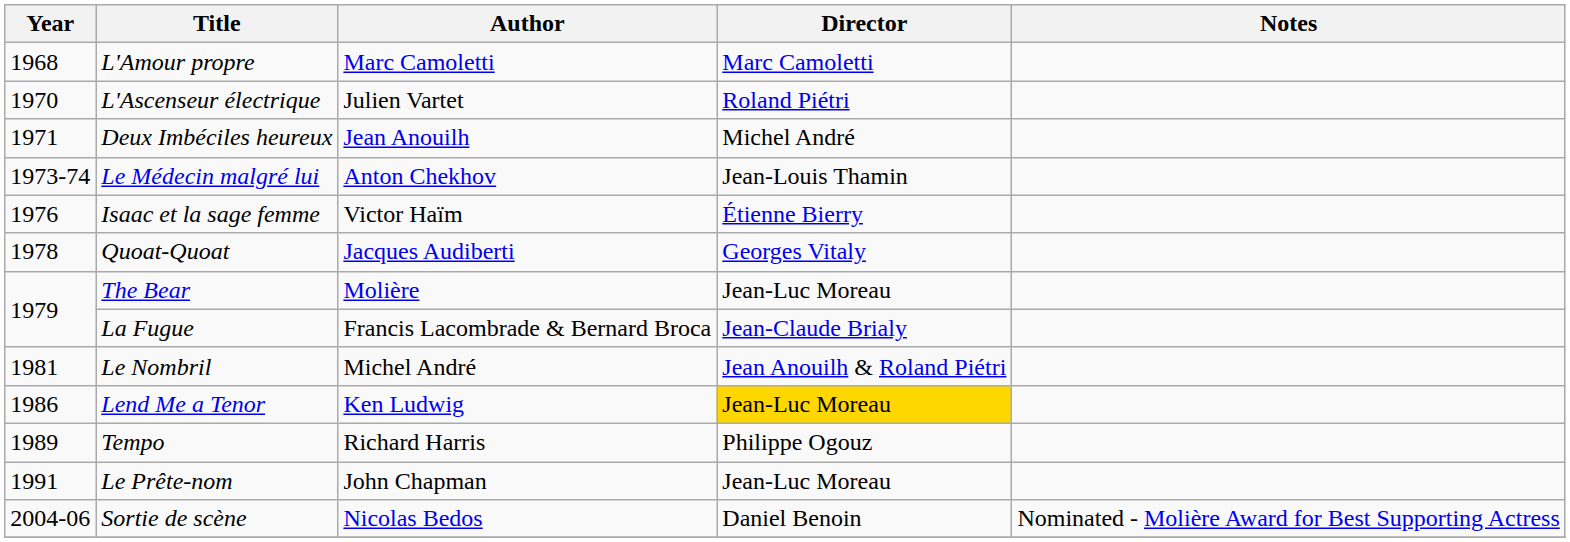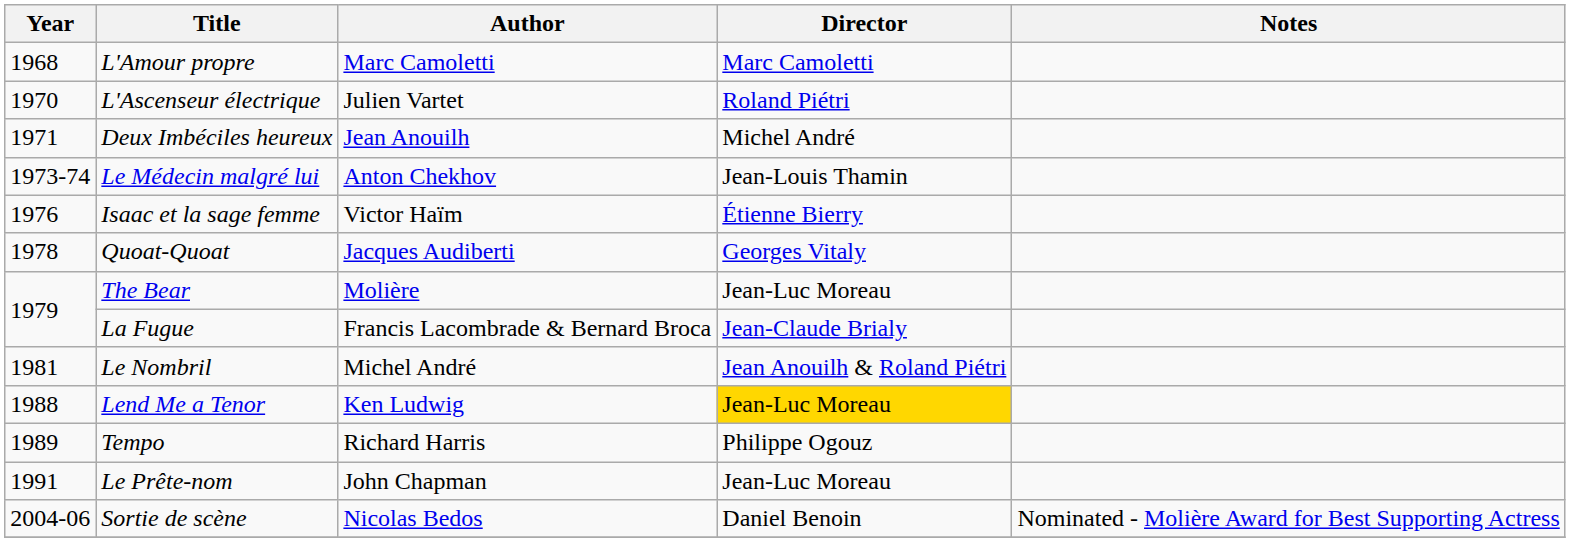 <table class="wikitable">
 <tr>
 <th>Year</th>
 <th>Title</th>
 <th>Author</th>
 <th>Director</th>
 <th>Notes</th>
 </tr>
 <tr>
 <td>1968</td>
 <td><em>L'Amour propre</em></td>
 <td><a href='#'>Marc Camoletti</a></td>
 <td><a href='#'>Marc Camoletti</a></td>
 <td></td>
 </tr>
 <tr>
 <td>1970</td>
 <td><em>L'Ascenseur électrique</em></td>
 <td>Julien Vartet</td>
 <td><a href='#'>Roland Piétri</a></td>
 <td></td>
 </tr>
 <tr>
 <td>1971</td>
 <td><em>Deux Imbéciles heureux</em></td>
 <td><a href='#'>Jean Anouilh</a></td>
 <td>Michel André</td>
 <td></td>
 </tr>
 <tr>
 <td>1973-74</td>
 <td><em><a href='#'>Le Médecin malgré lui</a></em></td>
 <td><a href='#'>Anton Chekhov</a></td>
 <td>Jean-Louis Thamin</td>
 <td></td>
 </tr>
 <tr>
 <td>1976</td>
 <td><em>Isaac et la sage femme</em></td>
 <td>Victor Haïm</td>
 <td><a href='#'>Étienne Bierry</a></td>
 <td></td>
 </tr>
 <tr>
 <td>1978</td>
 <td><em>Quoat-Quoat</em></td>
 <td><a href='#'>Jacques Audiberti</a></td>
 <td><a href='#'>Georges Vitaly</a></td>
 <td></td>
 </tr>
 <tr>
 <td rowspan=2>1979</td>
 <td><em><a href='#'>The Bear</a></em></td>
 <td><a href='#'>Molière</a></td>
 <td>Jean-Luc Moreau</td>
 <td></td>
 </tr>
 <tr>
 <td><em>La Fugue</em></td>
 <td>Francis Lacombrade & Bernard Broca</td>
 <td><a href='#'>Jean-Claude Brialy</a></td>
 <td></td>
 </tr>
 <tr>
 <td>1981</td>
 <td><em>Le Nombril</em></td>
 <td>Michel André</td>
 <td><a href='#'>Jean Anouilh</a> & <a href='#'>Roland Piétri</a></td>
 <td></td>
 </tr>
 <tr>
-<td>1986</td>
+<td>1988</td>
 <td><em><a href='#'>Lend Me a Tenor</a></em></td>
 <td><a href='#'>Ken Ludwig</a></td>
 <td style="background: gold;">Jean-Luc Moreau</td>
 <td></td>
 </tr>
 <tr>
 <td>1989</td>
 <td><em>Tempo</em></td>
 <td>Richard Harris</td>
 <td>Philippe Ogouz</td>
 <td></td>
 </tr>
 <tr>
 <td>1991</td>
 <td><em>Le Prête-nom</em></td>
 <td>John Chapman</td>
 <td>Jean-Luc Moreau</td>
 <td></td>
 </tr>
 <tr>
 <td>2004-06</td>
 <td><em>Sortie de scène</em></td>
 <td><a href='#'>Nicolas Bedos</a></td>
 <td>Daniel Benoin</td>
 <td>Nominated - <a href='#'>Molière Award for Best Supporting Actress</a></td>
 </tr>
 <tr>
 </tr>
 </table>
